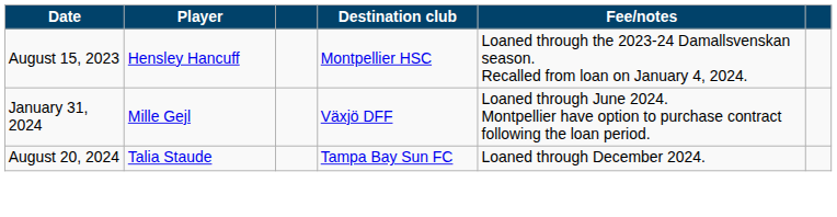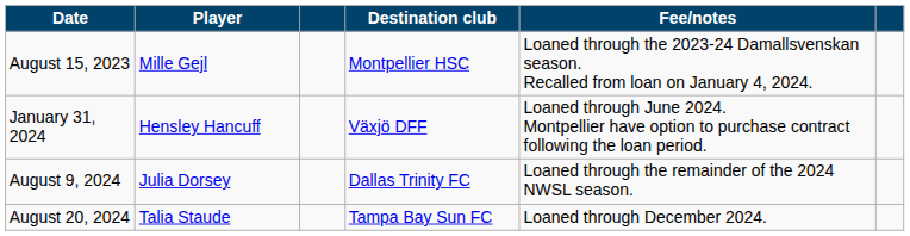 <table class="wikitable sortable" style="text-align:left;">
 <tr>
 <th style="background:#01426A; color:#fff; width:150px;" data-sort-type="date">Date</th>
 <th style="background:#01426A; color:#fff; width:200px;">Player</th>
 <th style="background:#01426A; color:#fff; width:55px;"></th>
 <th style="background:#01426A; color:#fff; width:200px;">Destination club</th>
 <th style="background:#01426A; color:#fff; width:450px;">Fee/notes</th>
 <th style="background:#01426A; color:#fff; width:30px;"></th>
 </tr>
 <tr>
 <td>August 15, 2023</td>
-<td> <a href='#'>Hensley Hancuff</a></td>
+<td> <a href='#'>Mille Gejl</a></td>
 <td></td>
 <td> <a href='#'>Montpellier HSC</a></td>
 <td>Loaned through the 2023-24 Damallsvenskan season.<br>Recalled from loan on January 4, 2024.</td>
 <td></td>
 </tr>
 <tr>
 <td>January 31, 2024</td>
-<td> <a href='#'>Mille Gejl</a></td>
+<td> <a href='#'>Hensley Hancuff</a></td>
 <td></td>
 <td> <a href='#'>Växjö DFF</a></td>
 <td>Loaned through June 2024.<br>Montpellier have option to purchase contract following the loan period.</td>
+<td></td>
+</tr>
+<tr>
+<td>August 9, 2024</td>
+<td> <a href='#'>Julia Dorsey</a></td>
+<td align="center"></td>
+<td> <a href='#'>Dallas Trinity FC</a></td>
+<td>Loaned through the remainder of the 2024 NWSL season.</td>
 <td></td>
 </tr>
 <tr>
 <td>August 20, 2024</td>
 <td> <a href='#'>Talia Staude</a></td>
 <td></td>
 <td> <a href='#'>Tampa Bay Sun FC</a></td>
 <td>Loaned through December 2024.</td>
 <td></td>
 </tr>
 </table>
